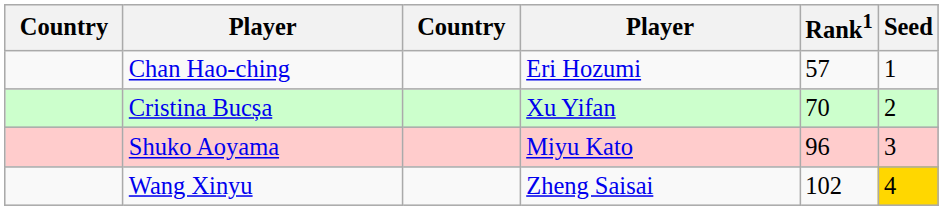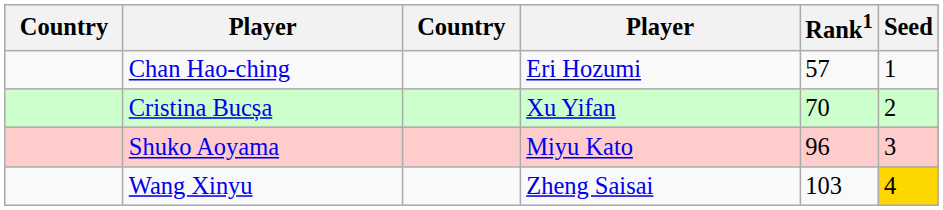 <table class="sortable wikitable">
 <tr>
 <th width="70">Country</th>
 <th width="175">Player</th>
 <th width="70">Country</th>
 <th width="175">Player</th>
 <th>Rank<sup>1</sup></th>
 <th>Seed</th>
 </tr>
 <tr>
 <td></td>
 <td><a href='#'>Chan Hao-ching</a></td>
 <td></td>
 <td><a href='#'>Eri Hozumi</a></td>
 <td>57</td>
 <td>1</td>
 </tr>
 <tr style="background:#cfc;">
 <td></td>
 <td><a href='#'>Cristina Bucșa</a></td>
 <td></td>
 <td><a href='#'>Xu Yifan</a></td>
 <td>70</td>
 <td>2</td>
 </tr>
 <tr style="background:#fcc;">
 <td></td>
 <td><a href='#'>Shuko Aoyama</a></td>
 <td></td>
 <td><a href='#'>Miyu Kato</a></td>
 <td>96</td>
 <td>3</td>
 </tr>
 <tr>
 <td></td>
 <td><a href='#'>Wang Xinyu</a></td>
 <td></td>
 <td><a href='#'>Zheng Saisai</a></td>
-<td>102</td>
+<td>103</td>
 <td style="background: gold;">4</td>
 </tr>
 </table>
